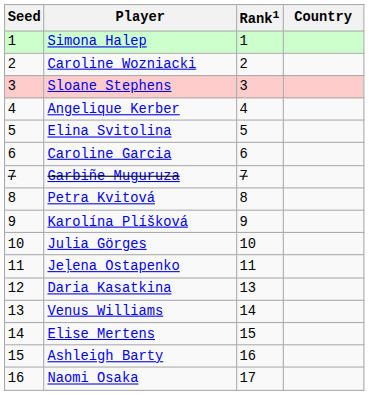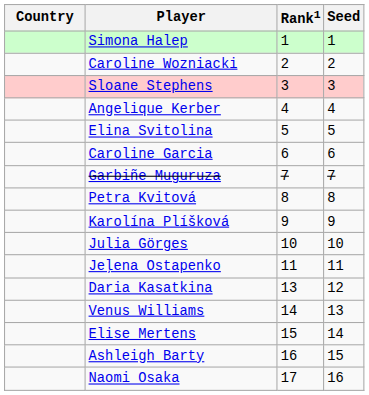 <table class="sortable wikitable">
 <tr>
-<th>Seed</th>
+<th width="70">Country</th>
 <th width="175">Player</th>
 <th>Rank<sup>1</sup></th>
-<th width="70">Country</th>
+<th>Seed</th>
 </tr>
 <tr style="background:#cfc;">
-<td>1</td>
+<td></td>
 <td><a href='#'>Simona Halep</a></td>
 <td>1</td>
-<td></td>
+<td>1</td>
 </tr>
 <tr>
-<td>2</td>
+<td></td>
 <td><a href='#'>Caroline Wozniacki</a></td>
 <td>2</td>
-<td></td>
+<td>2</td>
 </tr>
 <tr style="background:#fcc;">
-<td>3</td>
+<td></td>
 <td><a href='#'>Sloane Stephens</a></td>
 <td>3</td>
-<td></td>
+<td>3</td>
 </tr>
 <tr>
-<td>4</td>
+<td></td>
 <td><a href='#'>Angelique Kerber</a></td>
 <td>4</td>
-<td></td>
+<td>4</td>
 </tr>
 <tr>
-<td>5</td>
+<td></td>
 <td><a href='#'>Elina Svitolina</a></td>
 <td>5</td>
-<td></td>
+<td>5</td>
 </tr>
 <tr>
-<td>6</td>
+<td></td>
 <td><a href='#'>Caroline Garcia</a></td>
 <td>6</td>
-<td></td>
+<td>6</td>
 </tr>
 <tr>
-<td><s>7</s></td>
+<td><s></s></td>
 <td><s><a href='#'>Garbiñe Muguruza</a></s></td>
 <td><s>7</s></td>
-<td><s></s></td>
+<td><s>7</s></td>
 </tr>
 <tr>
-<td>8</td>
+<td></td>
 <td><a href='#'>Petra Kvitová</a></td>
 <td>8</td>
-<td></td>
+<td>8</td>
 </tr>
 <tr>
-<td>9</td>
+<td></td>
 <td><a href='#'>Karolína Plíšková</a></td>
 <td>9</td>
-<td></td>
+<td>9</td>
 </tr>
 <tr>
-<td>10</td>
+<td></td>
 <td><a href='#'>Julia Görges</a></td>
 <td>10</td>
-<td></td>
+<td>10</td>
 </tr>
 <tr>
-<td>11</td>
+<td></td>
 <td><a href='#'>Jeļena Ostapenko</a></td>
 <td>11</td>
-<td></td>
+<td>11</td>
 </tr>
 <tr>
-<td>12</td>
+<td></td>
 <td><a href='#'>Daria Kasatkina</a></td>
 <td>13</td>
-<td></td>
+<td>12</td>
 </tr>
 <tr>
-<td>13</td>
+<td></td>
 <td><a href='#'>Venus Williams</a></td>
 <td>14</td>
-<td></td>
+<td>13</td>
 </tr>
 <tr>
-<td>14</td>
+<td></td>
 <td><a href='#'>Elise Mertens</a></td>
 <td>15</td>
-<td></td>
+<td>14</td>
 </tr>
 <tr>
-<td>15</td>
+<td></td>
 <td><a href='#'>Ashleigh Barty</a></td>
 <td>16</td>
-<td></td>
+<td>15</td>
 </tr>
 <tr>
-<td>16</td>
+<td></td>
 <td><a href='#'>Naomi Osaka</a></td>
 <td>17</td>
-<td></td>
+<td>16</td>
 </tr>
 </table>
